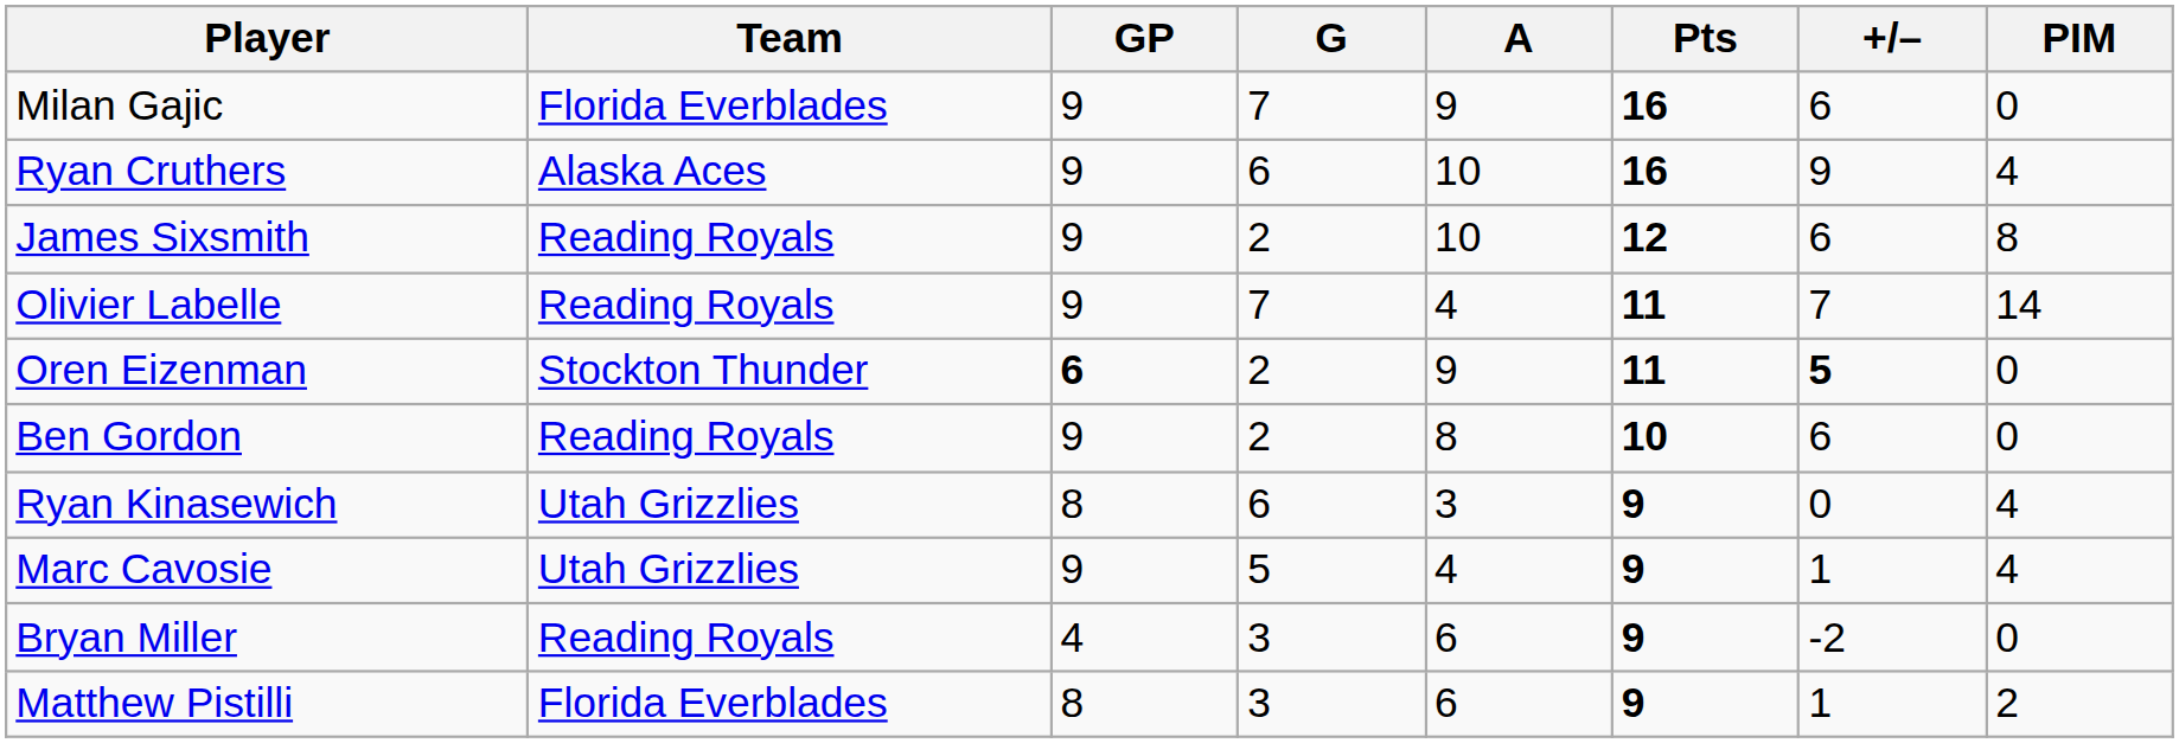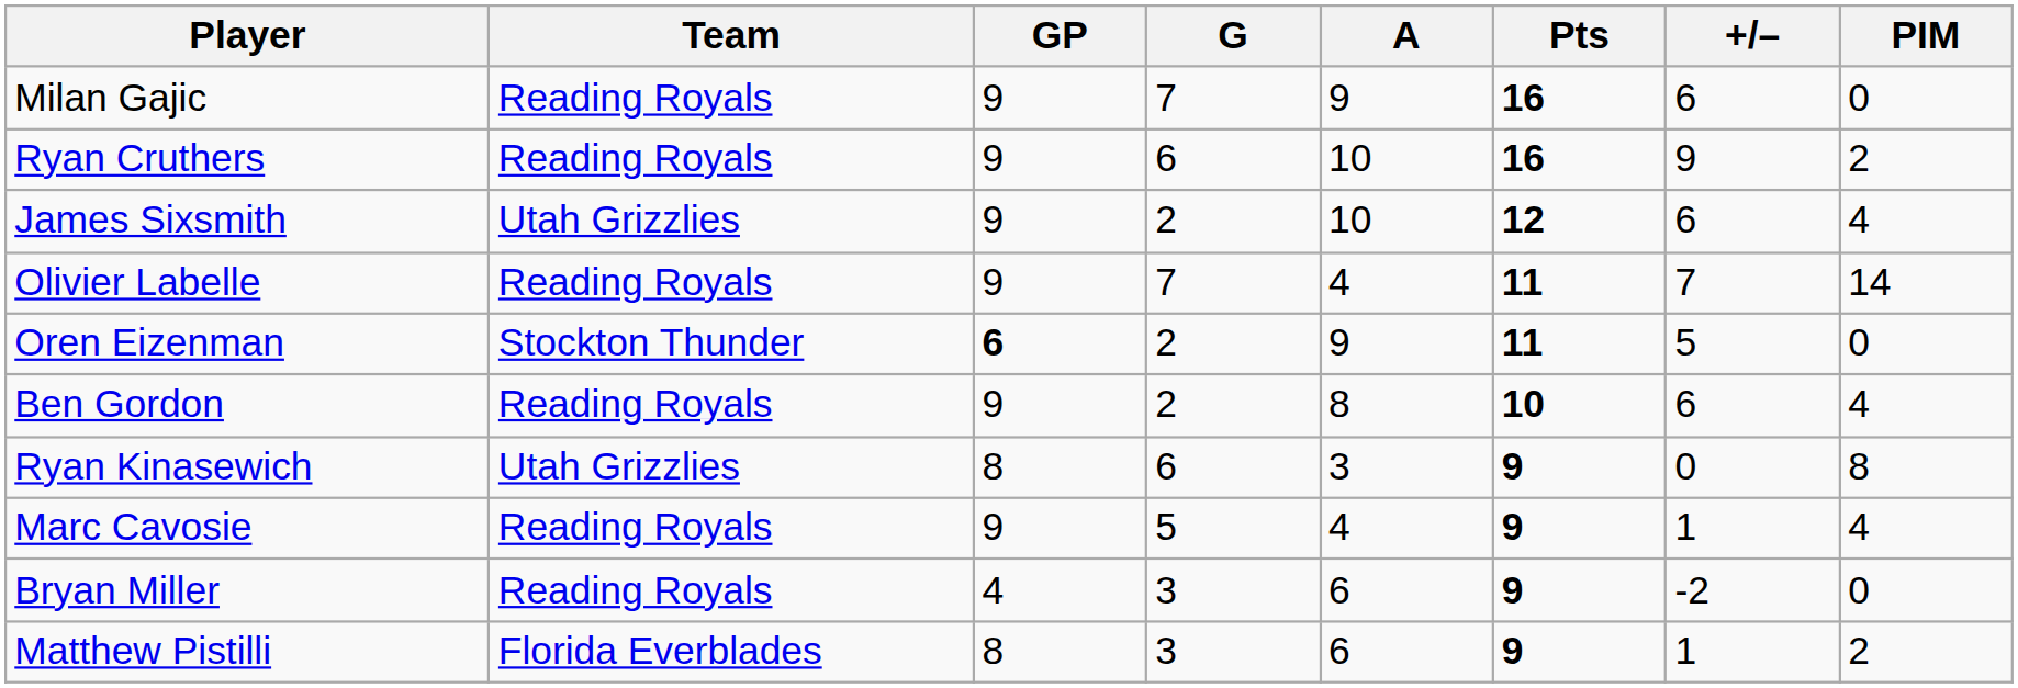 <table class="wikitable sortable">
 <tr>
 <th style="width:12em">Player</th>
 <th style="width:12em">Team</th>
 <th style="width:4em">GP</th>
 <th style="width:4em">G</th>
 <th style="width:4em">A</th>
 <th style="width:4em">Pts</th>
 <th style="width:4em">+/–</th>
 <th style="width:4em">PIM</th>
 </tr>
 <tr>
 <td>Milan Gajic</td>
-<td align=left><a href='#'>Florida Everblades</a></td>
+<td align=left><a href='#'>Reading Royals</a></td>
 <td>9</td>
 <td>7</td>
 <td>9</td>
 <td><strong>16</strong></td>
 <td>6</td>
 <td>0</td>
 </tr>
 <tr>
 <td><a href='#'>Ryan Cruthers</a></td>
-<td align=left><a href='#'>Alaska Aces</a></td>
+<td align=left><a href='#'>Reading Royals</a></td>
 <td>9</td>
 <td>6</td>
 <td>10</td>
 <td><strong>16</strong></td>
 <td>9</td>
-<td>4</td>
+<td>2</td>
 </tr>
 <tr>
 <td><a href='#'>James Sixsmith</a></td>
-<td align=left><a href='#'>Reading Royals</a></td>
+<td align=left><a href='#'>Utah Grizzlies</a></td>
 <td>9</td>
 <td>2</td>
 <td>10</td>
 <td><strong>12</strong></td>
 <td>6</td>
-<td>8</td>
+<td>4</td>
 </tr>
 <tr>
 <td><a href='#'>Olivier Labelle</a></td>
 <td align=left><a href='#'>Reading Royals</a></td>
 <td>9</td>
 <td>7</td>
 <td>4</td>
 <td><strong>11</strong></td>
 <td>7</td>
 <td>14</td>
 </tr>
 <tr>
 <td><a href='#'>Oren Eizenman</a></td>
 <td align=left><a href='#'>Stockton Thunder</a></td>
 <td><strong>6</strong></td>
 <td>2</td>
 <td>9</td>
 <td><strong>11</strong></td>
-<td><strong>5</strong></td>
+<td>5</td>
 <td>0</td>
 </tr>
 <tr>
 <td><a href='#'>Ben Gordon</a></td>
 <td align=left><a href='#'>Reading Royals</a></td>
 <td>9</td>
 <td>2</td>
 <td>8</td>
 <td><strong>10</strong></td>
 <td>6</td>
-<td>0</td>
+<td>4</td>
 </tr>
 <tr>
 <td><a href='#'>Ryan Kinasewich</a></td>
 <td align=left><a href='#'>Utah Grizzlies</a></td>
 <td>8</td>
 <td>6</td>
 <td>3</td>
 <td><strong>9</strong></td>
 <td>0</td>
-<td>4</td>
+<td>8</td>
 </tr>
 <tr>
 <td><a href='#'>Marc Cavosie</a></td>
-<td align=left><a href='#'>Utah Grizzlies</a></td>
+<td align=left><a href='#'>Reading Royals</a></td>
 <td>9</td>
 <td>5</td>
 <td>4</td>
 <td><strong>9</strong></td>
 <td>1</td>
 <td>4</td>
 </tr>
 <tr>
 <td><a href='#'>Bryan Miller</a></td>
 <td align=left><a href='#'>Reading Royals</a></td>
 <td>4</td>
 <td>3</td>
 <td>6</td>
 <td><strong>9</strong></td>
 <td>-2</td>
 <td>0</td>
 </tr>
 <tr>
 <td><a href='#'>Matthew Pistilli</a></td>
 <td align=left><a href='#'>Florida Everblades</a></td>
 <td>8</td>
 <td>3</td>
 <td>6</td>
 <td><strong>9</strong></td>
 <td>1</td>
 <td>2</td>
 </tr>
 </table>
